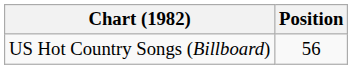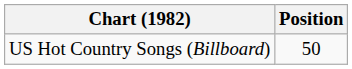 <table class="wikitable">
 <tr>
 <th>Chart (1982)</th>
 <th>Position</th>
 </tr>
 <tr>
 <td>US Hot Country Songs (<em>Billboard</em>)</td>
-<td align="center">56</td>
+<td align="center">50</td>
 </tr>
 </table>
